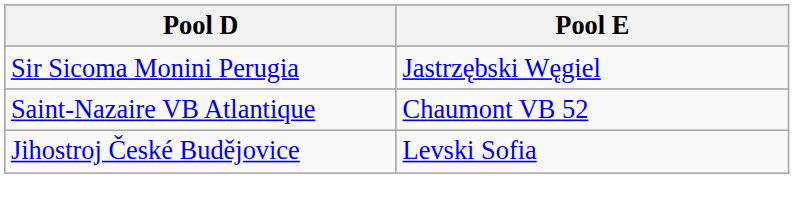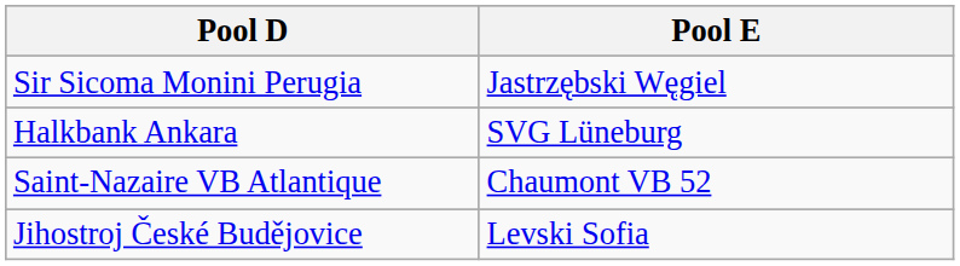 <table class="wikitable" style="text-align:left">
 <tr>
 <th width=230>Pool D</th>
 <th width=230>Pool E</th>
 </tr>
 <tr>
 <td> <a href='#'>Sir Sicoma Monini Perugia</a></td>
 <td> <a href='#'>Jastrzębski Węgiel</a></td>
 </tr>
 <tr>
+<td> <a href='#'>Halkbank Ankara</a></td>
+<td> <a href='#'>SVG Lüneburg</a></td>
+</tr>
+<tr>
 <td> <a href='#'>Saint-Nazaire VB Atlantique</a></td>
 <td> <a href='#'>Chaumont VB 52</a></td>
 </tr>
 <tr>
 <td> <a href='#'>Jihostroj České Budějovice</a></td>
 <td> <a href='#'>Levski Sofia</a></td>
 </tr>
 </table>
